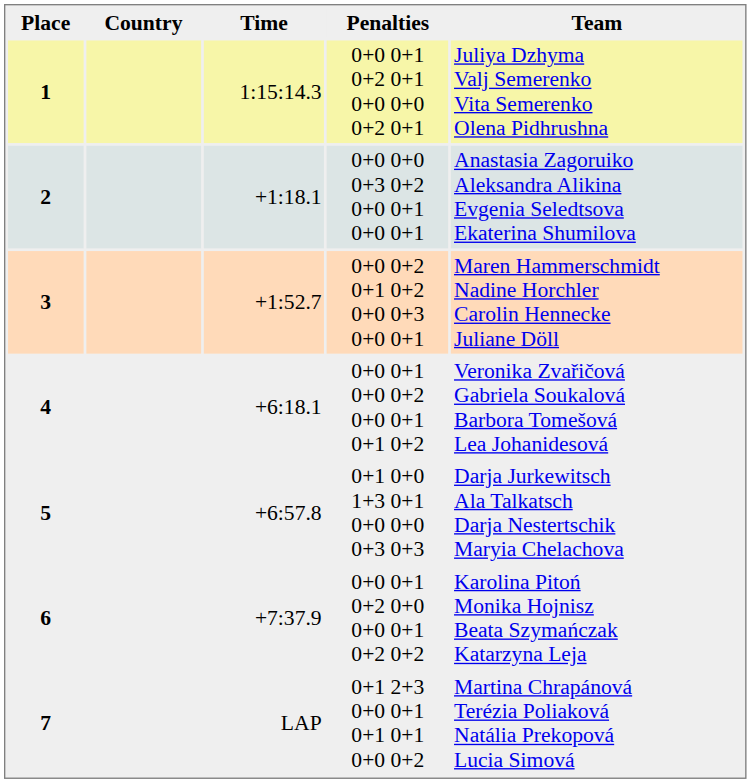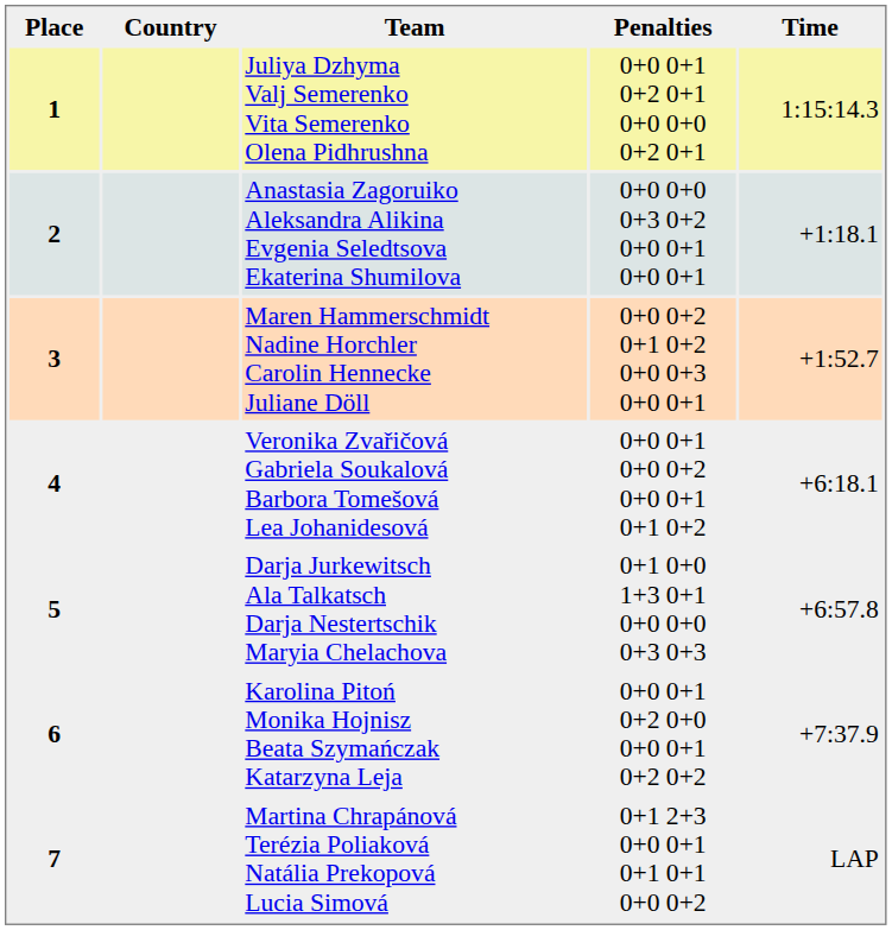 <table style="border-style:solid; border-width:1px; border-color:#808080; background-color:#EFEFEF;" cellspacing="2" cellpadding="2" width="550">
 <tr bgcolor="#EFEFEF">
 <th>Place</th>
 <th>Country</th>
+<th>Team</th>
+<th>Penalties</th>
 <th>Time</th>
-<th>Penalties</th>
-<th>Team</th>
 </tr>
 <tr bgcolor="#F7F6A8">
 <th>1</th>
 <td align="left"></td>
+<td align="left"><a href='#'>Juliya Dzhyma</a><br><a href='#'>Valj Semerenko</a> <br><a href='#'>Vita Semerenko</a> <br><a href='#'>Olena Pidhrushna</a></td>
+<td align="center">0+0  0+1<br>0+2  0+1 <br>0+0  0+0 <br>0+2  0+1</td>
 <td align="right">1:15:14.3</td>
-<td align="center">0+0  0+1<br>0+2  0+1 <br>0+0  0+0 <br>0+2  0+1</td>
-<td align="left"><a href='#'>Juliya Dzhyma</a><br><a href='#'>Valj Semerenko</a> <br><a href='#'>Vita Semerenko</a> <br><a href='#'>Olena Pidhrushna</a></td>
 </tr>
 <tr bgcolor="#DCE5E5">
 <th>2</th>
 <td align="left"></td>
+<td align="left"><a href='#'>Anastasia Zagoruiko</a><br><a href='#'>Aleksandra Alikina</a> <br><a href='#'>Evgenia Seledtsova</a> <br><a href='#'>Ekaterina Shumilova</a></td>
+<td align="center">0+0  0+0<br>0+3  0+2 <br>0+0  0+1 <br>0+0  0+1</td>
 <td align="right">+1:18.1</td>
-<td align="center">0+0  0+0<br>0+3  0+2 <br>0+0  0+1 <br>0+0  0+1</td>
-<td align="left"><a href='#'>Anastasia Zagoruiko</a><br><a href='#'>Aleksandra Alikina</a> <br><a href='#'>Evgenia Seledtsova</a> <br><a href='#'>Ekaterina Shumilova</a></td>
 </tr>
 <tr bgcolor="#FFDAB9">
 <th>3</th>
 <td align="left"></td>
+<td align="left"><a href='#'>Maren Hammerschmidt</a><br><a href='#'>Nadine Horchler</a> <br><a href='#'>Carolin Hennecke</a> <br><a href='#'>Juliane Döll</a></td>
+<td align="center">0+0  0+2<br>0+1  0+2 <br>0+0  0+3 <br>0+0  0+1</td>
 <td align="right">+1:52.7</td>
-<td align="center">0+0  0+2<br>0+1  0+2 <br>0+0  0+3 <br>0+0  0+1</td>
-<td align="left"><a href='#'>Maren Hammerschmidt</a><br><a href='#'>Nadine Horchler</a> <br><a href='#'>Carolin Hennecke</a> <br><a href='#'>Juliane Döll</a></td>
 </tr>
 <tr>
 <th>4</th>
 <td align="left"></td>
+<td align="left"><a href='#'>Veronika Zvařičová</a><br><a href='#'>Gabriela Soukalová</a> <br><a href='#'>Barbora Tomešová</a> <br><a href='#'>Lea Johanidesová</a></td>
+<td align="center">0+0  0+1<br>0+0  0+2 <br>0+0  0+1 <br>0+1  0+2</td>
 <td align="right">+6:18.1</td>
-<td align="center">0+0  0+1<br>0+0  0+2 <br>0+0  0+1 <br>0+1  0+2</td>
-<td align="left"><a href='#'>Veronika Zvařičová</a><br><a href='#'>Gabriela Soukalová</a> <br><a href='#'>Barbora Tomešová</a> <br><a href='#'>Lea Johanidesová</a></td>
 </tr>
 <tr>
 <th>5</th>
 <td align="left"></td>
+<td align="left"><a href='#'>Darja Jurkewitsch</a><br><a href='#'>Ala Talkatsch</a> <br><a href='#'>Darja Nestertschik</a> <br><a href='#'>Maryia Chelachova</a></td>
+<td align="center">0+1  0+0<br>1+3  0+1 <br>0+0  0+0 <br>0+3  0+3</td>
 <td align="right">+6:57.8</td>
-<td align="center">0+1  0+0<br>1+3  0+1 <br>0+0  0+0 <br>0+3  0+3</td>
-<td align="left"><a href='#'>Darja Jurkewitsch</a><br><a href='#'>Ala Talkatsch</a> <br><a href='#'>Darja Nestertschik</a> <br><a href='#'>Maryia Chelachova</a></td>
 </tr>
 <tr>
 <th>6</th>
 <td align="left"></td>
+<td align="left"><a href='#'>Karolina Pitoń</a><br><a href='#'>Monika Hojnisz</a> <br><a href='#'>Beata Szymańczak</a> <br><a href='#'>Katarzyna Leja</a></td>
+<td align="center">0+0  0+1<br>0+2  0+0 <br>0+0  0+1 <br>0+2  0+2</td>
 <td align="right">+7:37.9</td>
-<td align="center">0+0  0+1<br>0+2  0+0 <br>0+0  0+1 <br>0+2  0+2</td>
-<td align="left"><a href='#'>Karolina Pitoń</a><br><a href='#'>Monika Hojnisz</a> <br><a href='#'>Beata Szymańczak</a> <br><a href='#'>Katarzyna Leja</a></td>
 </tr>
 <tr>
 <th>7</th>
 <td align="left"></td>
+<td align="left"><a href='#'>Martina Chrapánová</a><br><a href='#'>Terézia Poliaková</a> <br><a href='#'>Natália Prekopová</a> <br><a href='#'>Lucia Simová</a></td>
+<td align="center">0+1  2+3<br>0+0  0+1 <br>0+1  0+1 <br>0+0  0+2</td>
 <td align="right">LAP</td>
-<td align="center">0+1  2+3<br>0+0  0+1 <br>0+1  0+1 <br>0+0  0+2</td>
-<td align="left"><a href='#'>Martina Chrapánová</a><br><a href='#'>Terézia Poliaková</a> <br><a href='#'>Natália Prekopová</a> <br><a href='#'>Lucia Simová</a></td>
 </tr>
 </table>
